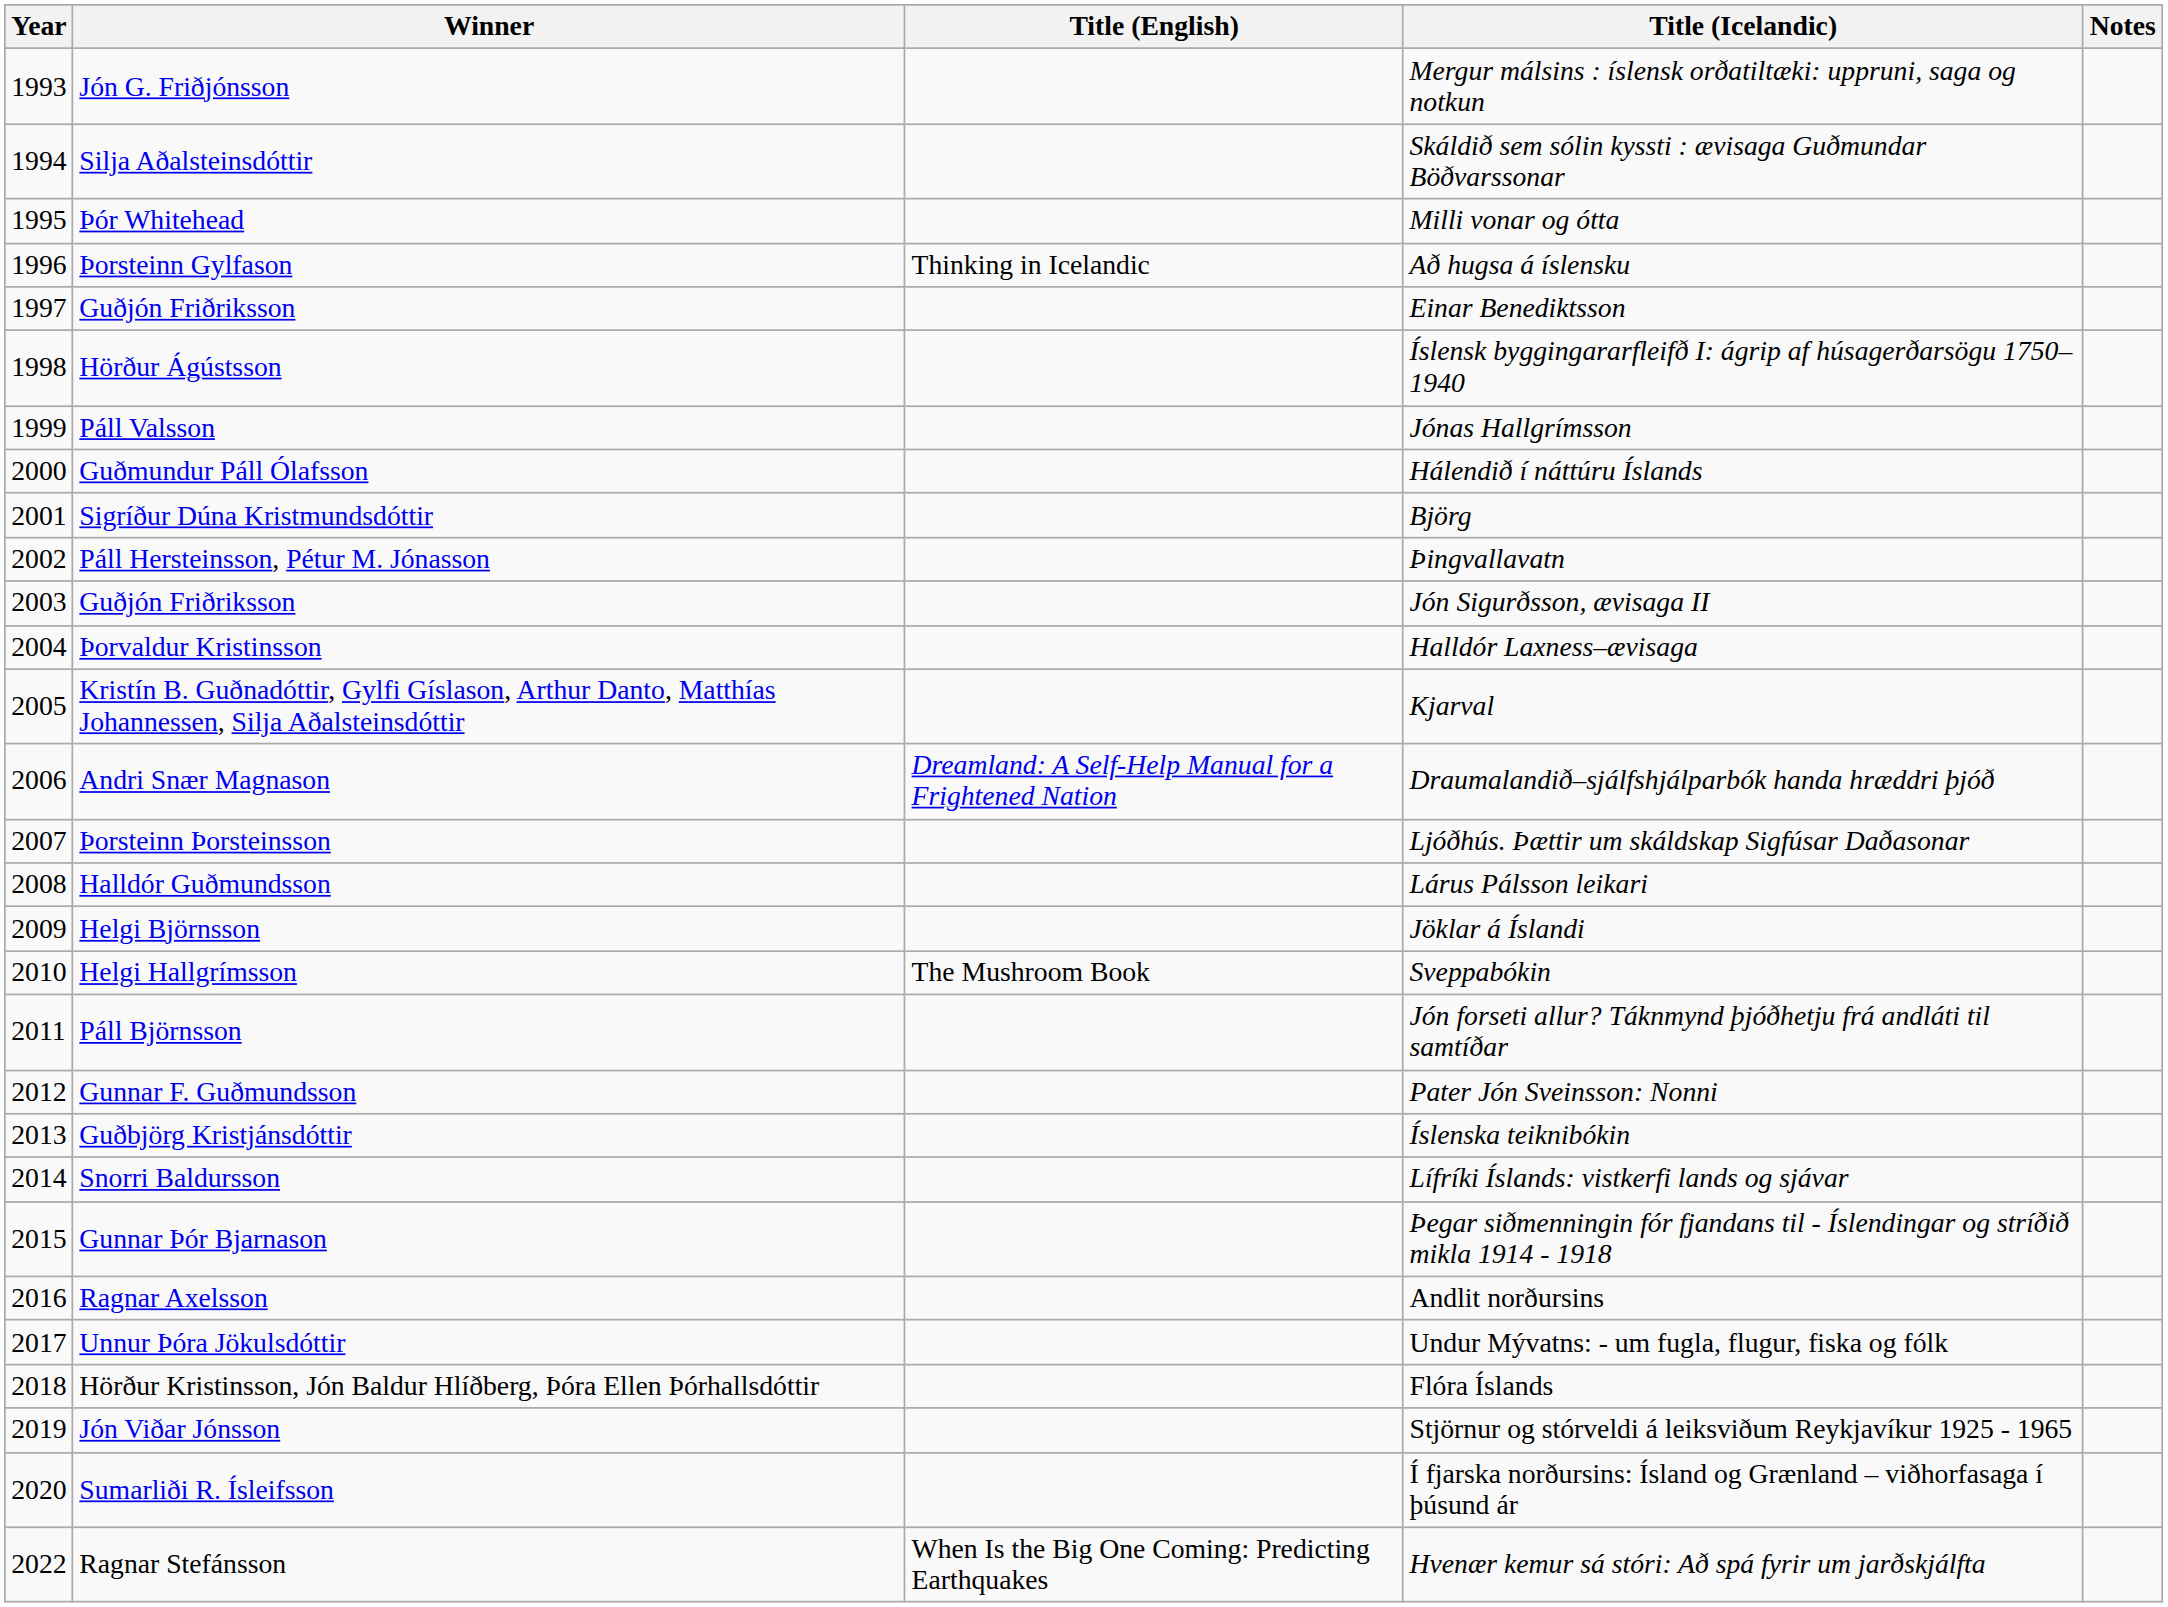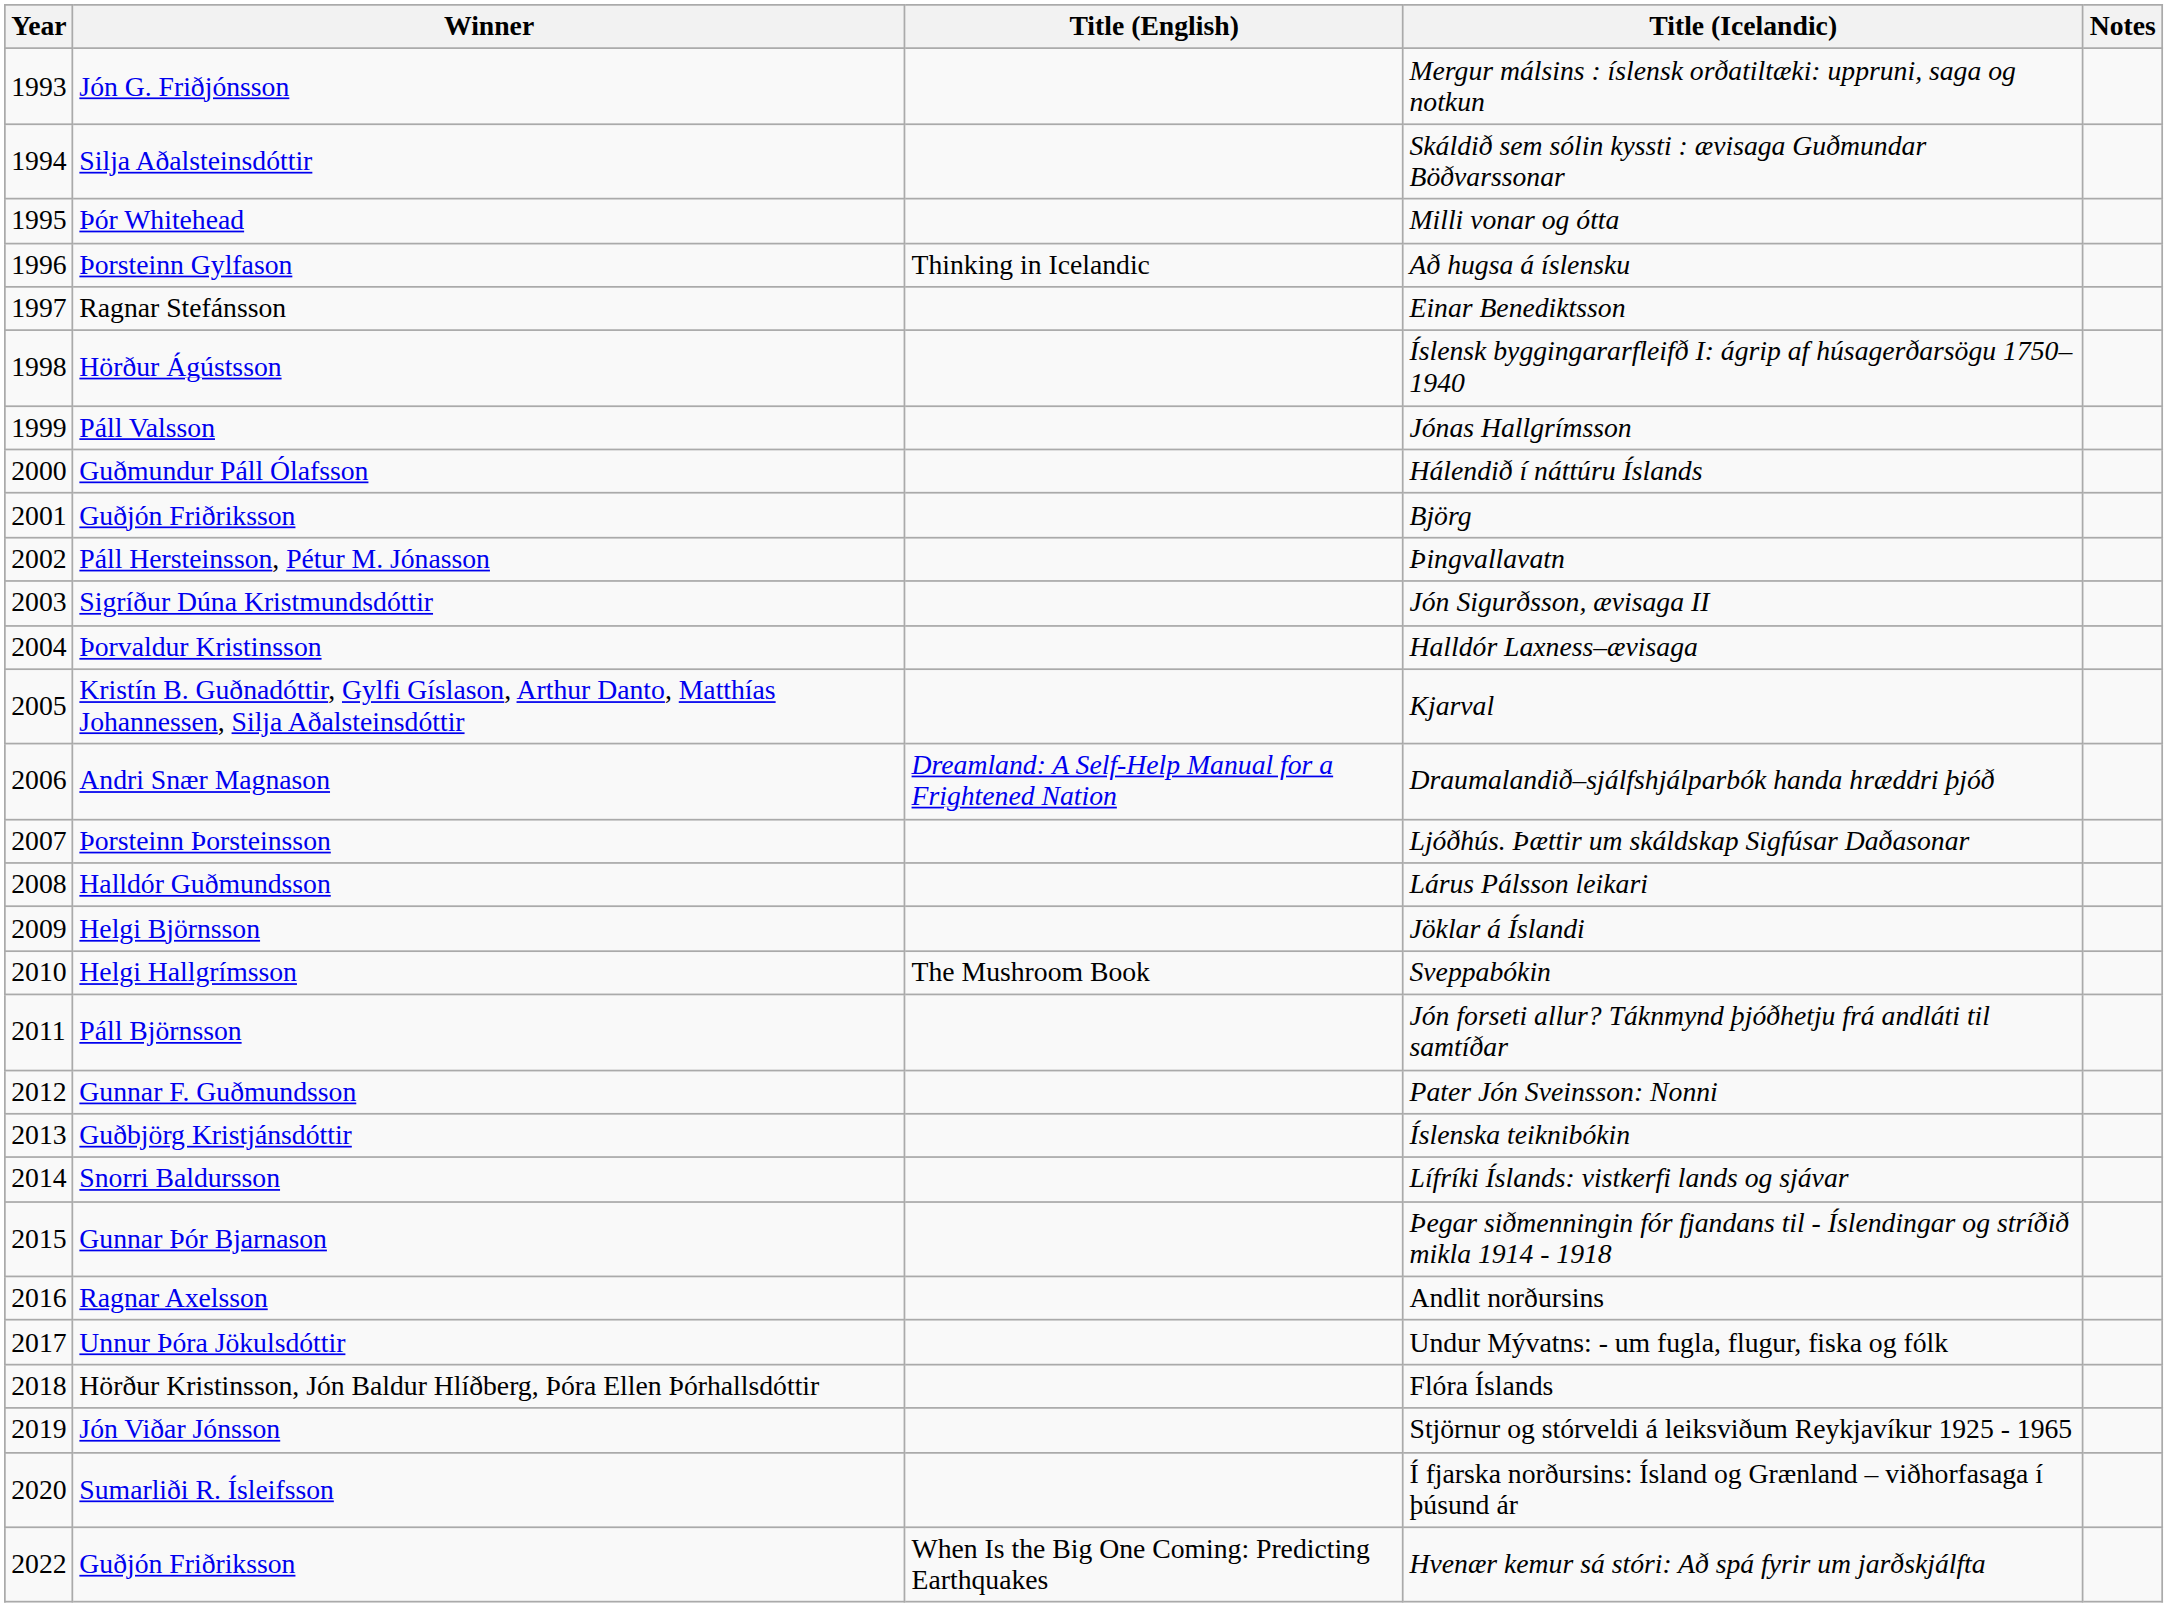 <table class="wikitable">
 <tr>
 <th>Year</th>
 <th>Winner</th>
 <th>Title (English)</th>
 <th>Title (Icelandic)</th>
 <th>Notes</th>
 </tr>
 <tr>
 <td>1993</td>
 <td><a href='#'>Jón G. Friðjónsson</a></td>
 <td></td>
 <td><em>Mergur málsins : íslensk orðatiltæki: uppruni, saga og notkun</em></td>
 <td></td>
 </tr>
 <tr>
 <td>1994</td>
 <td><a href='#'>Silja Aðalsteinsdóttir</a></td>
 <td></td>
 <td><em>Skáldið sem sólin kyssti : ævisaga Guðmundar Böðvarssonar</em></td>
 <td></td>
 </tr>
 <tr>
 <td>1995</td>
 <td><a href='#'>Þór Whitehead</a></td>
 <td></td>
 <td><em>Milli vonar og ótta</em></td>
 <td></td>
 </tr>
 <tr>
 <td>1996</td>
 <td><a href='#'>Þorsteinn Gylfason</a></td>
 <td>Thinking in Icelandic</td>
 <td><em>Að hugsa á íslensku</em></td>
 <td></td>
 </tr>
 <tr>
 <td>1997</td>
-<td><a href='#'>Guðjón Friðriksson</a></td>
+<td>Ragnar Stefánsson</td>
 <td></td>
 <td><em>Einar Benediktsson</em></td>
 <td></td>
 </tr>
 <tr>
 <td>1998</td>
 <td><a href='#'>Hörður Ágústsson</a></td>
 <td></td>
 <td><em>Íslensk byggingararfleifð I: ágrip af húsagerðarsögu 1750–1940</em></td>
 <td></td>
 </tr>
 <tr>
 <td>1999</td>
 <td><a href='#'>Páll Valsson</a></td>
 <td></td>
 <td><em>Jónas Hallgrímsson</em></td>
 <td></td>
 </tr>
 <tr>
 <td>2000</td>
 <td><a href='#'>Guðmundur Páll Ólafsson</a></td>
 <td></td>
 <td><em>Hálendið í náttúru Íslands</em></td>
 <td></td>
 </tr>
 <tr>
 <td>2001</td>
-<td><a href='#'>Sigríður Dúna Kristmundsdóttir</a></td>
+<td><a href='#'>Guðjón Friðriksson</a></td>
 <td></td>
 <td><em>Björg</em></td>
 <td></td>
 </tr>
 <tr>
 <td>2002</td>
 <td><a href='#'>Páll Hersteinsson</a>, <a href='#'>Pétur M. Jónasson</a></td>
 <td></td>
 <td><em>Þingvallavatn</em></td>
 <td></td>
 </tr>
 <tr>
 <td>2003</td>
-<td><a href='#'>Guðjón Friðriksson</a></td>
+<td><a href='#'>Sigríður Dúna Kristmundsdóttir</a></td>
 <td></td>
 <td><em>Jón Sigurðsson, ævisaga II</em></td>
 <td></td>
 </tr>
 <tr>
 <td>2004</td>
 <td><a href='#'>Þorvaldur Kristinsson</a></td>
 <td></td>
 <td><em>Halldór Laxness–ævisaga</em></td>
 <td></td>
 </tr>
 <tr>
 <td>2005</td>
 <td><a href='#'>Kristín B. Guðnadóttir</a>, <a href='#'>Gylfi Gíslason</a>, <a href='#'>Arthur Danto</a>, <a href='#'>Matthías Johannessen</a>, <a href='#'>Silja Aðalsteinsdóttir</a></td>
 <td></td>
 <td><em>Kjarval</em></td>
 <td></td>
 </tr>
 <tr>
 <td>2006</td>
 <td><a href='#'>Andri Snær Magnason</a></td>
 <td><em><a href='#'>Dreamland: A Self-Help Manual for a Frightened Nation</a></em></td>
 <td><em>Draumalandið–sjálfshjálparbók handa hræddri þjóð</em></td>
 <td></td>
 </tr>
 <tr>
 <td>2007</td>
 <td><a href='#'>Þorsteinn Þorsteinsson</a></td>
 <td></td>
 <td><em>Ljóðhús. Þættir um skáldskap Sigfúsar Daðasonar</em></td>
 <td></td>
 </tr>
 <tr>
 <td>2008</td>
 <td><a href='#'>Halldór Guðmundsson</a></td>
 <td></td>
 <td><em>Lárus Pálsson leikari</em></td>
 <td></td>
 </tr>
 <tr>
 <td>2009</td>
 <td><a href='#'>Helgi Björnsson</a></td>
 <td></td>
 <td><em>Jöklar á Íslandi</em></td>
 <td></td>
 </tr>
 <tr>
 <td>2010</td>
 <td><a href='#'>Helgi Hallgrímsson</a></td>
 <td>The Mushroom Book</td>
 <td><em>Sveppabókin</em></td>
 <td></td>
 </tr>
 <tr>
 <td>2011</td>
 <td><a href='#'>Páll Björnsson</a></td>
 <td></td>
 <td><em>Jón forseti allur? Táknmynd þjóðhetju frá andláti til samtíðar</em></td>
 <td></td>
 </tr>
 <tr>
 <td>2012</td>
 <td><a href='#'>Gunnar F. Guðmundsson</a></td>
 <td></td>
 <td><em>Pater Jón Sveinsson: Nonni</em></td>
 <td></td>
 </tr>
 <tr>
 <td>2013</td>
 <td><a href='#'>Guðbjörg Kristjánsdóttir</a></td>
 <td></td>
 <td><em>Íslenska teiknibókin</em></td>
 <td></td>
 </tr>
 <tr>
 <td>2014</td>
 <td><a href='#'>Snorri Baldursson</a></td>
 <td></td>
 <td><em>Lífríki Íslands: vistkerfi lands og sjávar</em></td>
 <td></td>
 </tr>
 <tr>
 <td>2015</td>
 <td><a href='#'>Gunnar Þór Bjarnason</a></td>
 <td></td>
 <td><em>Þegar siðmenningin fór fjandans til - Íslendingar og stríðið mikla 1914 - 1918</em></td>
 <td></td>
 </tr>
 <tr>
 <td>2016</td>
 <td><a href='#'>Ragnar Axelsson</a></td>
 <td></td>
 <td>Andlit norðursins</td>
 <td></td>
 </tr>
 <tr>
 <td>2017</td>
 <td><a href='#'>Unnur Þóra Jökulsdóttir</a></td>
 <td></td>
 <td>Undur Mývatns: - um fugla, flugur, fiska og fólk</td>
 <td></td>
 </tr>
 <tr>
 <td>2018</td>
 <td>Hörður Kristinsson, Jón Baldur Hlíðberg, Þóra Ellen Þórhallsdóttir</td>
 <td></td>
 <td>Flóra Íslands</td>
 <td></td>
 </tr>
 <tr>
 <td>2019</td>
 <td><a href='#'>Jón Viðar Jónsson</a></td>
 <td></td>
 <td>Stjörnur og stórveldi á leiksviðum Reykjavíkur 1925 - 1965</td>
 <td></td>
 </tr>
 <tr>
 <td>2020</td>
 <td><a href='#'>Sumarliði R. Ísleifsson</a></td>
 <td></td>
 <td>Í fjarska norðursins: Ísland og Grænland – viðhorfasaga í þúsund ár</td>
 <td></td>
 </tr>
 <tr>
 <td>2022</td>
-<td>Ragnar Stefánsson</td>
+<td><a href='#'>Guðjón Friðriksson</a></td>
 <td>When Is the Big One Coming: Predicting Earthquakes</td>
 <td><em>Hvenær kemur sá stóri: Að spá fyrir um jarðskjálfta</em></td>
 <td></td>
 </tr>
 </table>
